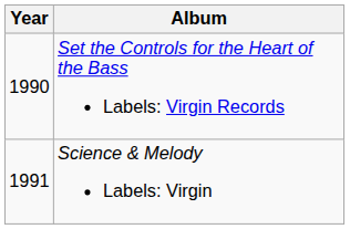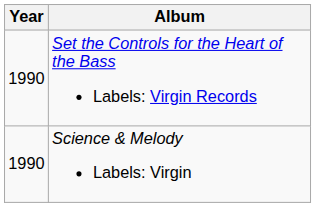 <table class="wikitable">
 <tr>
 <th>Year</th>
 <th style="width:250px;">Album</th>
 </tr>
 <tr>
 <td>1990</td>
 <td><em><a href='#'>Set the Controls for the Heart of the Bass</a></em><br><ul><li>Labels: <a href='#'>Virgin Records</a></li></ul></td>
 </tr>
 <tr>
-<td>1991</td>
+<td>1990</td>
 <td><em>Science & Melody</em><br><ul><li>Labels: Virgin</li></ul></td>
 </tr>
 </table>
